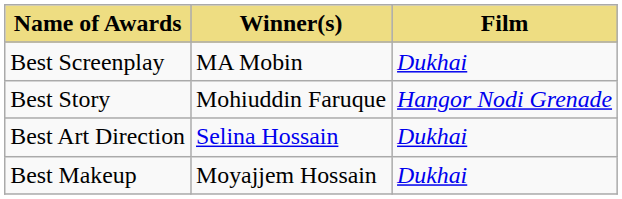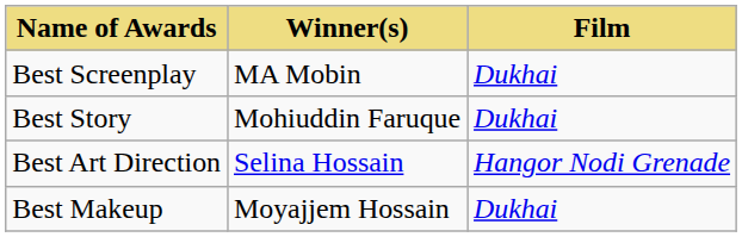 <table class="wikitable">
 <tr>
 <th style="background:#EEDD82;">Name of Awards</th>
 <th style="background:#EEDD82;">Winner(s)</th>
 <th style="background:#EEDD82;">Film</th>
 </tr>
 <tr>
 <td>Best Screenplay</td>
 <td>MA Mobin</td>
 <td><em><a href='#'>Dukhai</a></em></td>
 </tr>
 <tr>
 <td>Best Story</td>
 <td>Mohiuddin Faruque</td>
-<td><em><a href='#'>Hangor Nodi Grenade</a></em></td>
+<td><em><a href='#'>Dukhai</a></em></td>
 </tr>
 <tr>
 <td>Best Art Direction</td>
 <td><a href='#'>Selina Hossain</a></td>
-<td><em><a href='#'>Dukhai</a></em></td>
+<td><em><a href='#'>Hangor Nodi Grenade</a></em></td>
 </tr>
 <tr>
 <td>Best Makeup</td>
 <td>Moyajjem Hossain</td>
 <td><em><a href='#'>Dukhai</a></em></td>
 </tr>
 </table>
